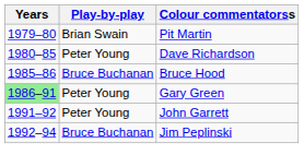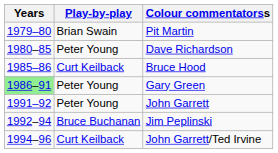 <table class="wikitable">
 <tr>
 <th>Years</th>
 <th><a href='#'>Play-by-play</a></th>
 <th><a href='#'>Colour commentators</a>s</th>
 </tr>
 <tr>
 <td><a href='#'>1979–80</a></td>
 <td>Brian Swain</td>
 <td><a href='#'>Pit Martin</a></td>
 </tr>
 <tr>
 <td><a href='#'>1980</a>–<a href='#'>85</a></td>
 <td>Peter Young</td>
 <td><a href='#'>Dave Richardson</a></td>
 </tr>
 <tr>
 <td><a href='#'>1985–86</a></td>
-<td><a href='#'>Bruce Buchanan</a></td>
+<td><a href='#'>Curt Keilback</a></td>
 <td><a href='#'>Bruce Hood</a></td>
 </tr>
 <tr>
 <td style="background: lightgreen;"><a href='#'>1986</a>–<a href='#'>91</a></td>
 <td>Peter Young</td>
 <td><a href='#'>Gary Green</a></td>
 </tr>
 <tr>
 <td><a href='#'>1991–92</a></td>
 <td>Peter Young</td>
 <td><a href='#'>John Garrett</a></td>
 </tr>
 <tr>
 <td><a href='#'>1992</a>–<a href='#'>94</a></td>
 <td><a href='#'>Bruce Buchanan</a></td>
 <td><a href='#'>Jim Peplinski</a></td>
 </tr>
+<tr>
+<td><a href='#'>1994</a>–<a href='#'>96</a></td>
+<td><a href='#'>Curt Keilback</a></td>
+<td><a href='#'>John Garrett</a>/Ted Irvine</td>
+</tr>
 </table>
